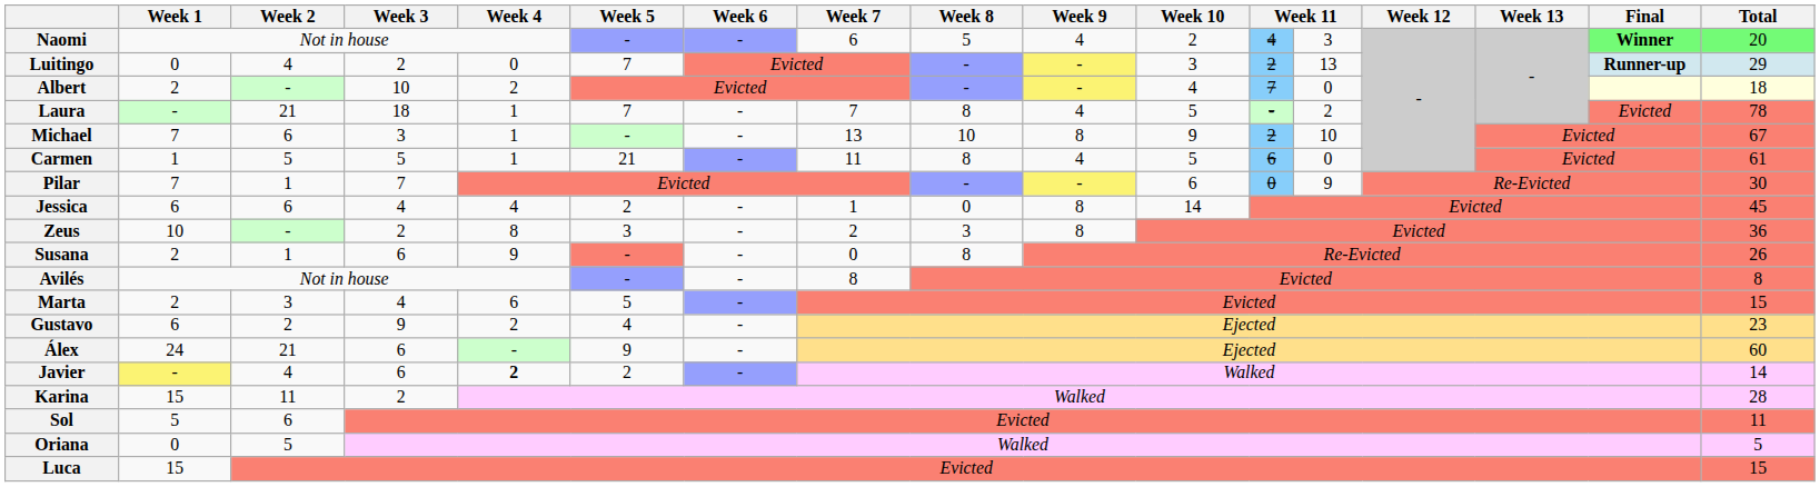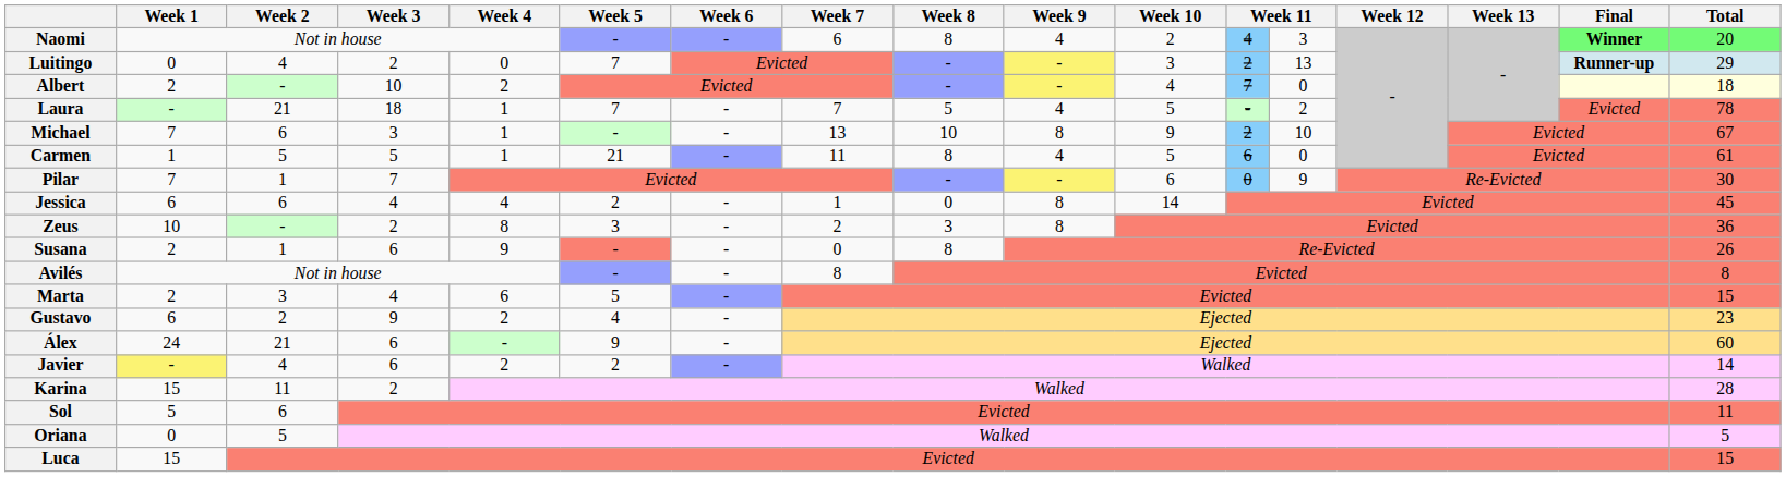 <table class="wikitable" style="text-align:center; font-size:85%; line-height:12px">
 <tr>
 <th style="width:5%"></th>
 <th style="width:5%">Week 1</th>
 <th style="width:5%">Week 2</th>
 <th style="width:5%">Week 3</th>
 <th style="width:5%">Week 4</th>
 <th style="width:5%">Week 5</th>
 <th style="width:5%">Week 6</th>
 <th style="width:5%">Week 7</th>
 <th style="width:5%">Week 8</th>
 <th style="width:5%">Week 9</th>
 <th style="width:5%">Week 10</th>
 <th style="width:5%" colspan=2>Week 11</th>
 <th style="width:5%">Week 12</th>
 <th style="width:5%">Week 13</th>
 <th style="width:5%">Final</th>
 <th style="width:5%">Total</th>
 </tr>
 <tr>
 <th>Naomi</th>
 <td colspan=4><em>Not in house</em></td>
 <td style="background:#959FFD">-</td>
 <td style="background:#959FFD">-</td>
 <td>6</td>
-<td>5</td>
+<td>8</td>
 <td>4</td>
 <td>2</td>
 <td style="background:#87CEFA"><s>4</s></td>
 <td>3</td>
 <td rowspan="6" style="background:#CCC">-</td>
 <td rowspan="4" style="background:#CCC">-</td>
 <td style="background:#73FB76"><strong>Winner</strong></td>
 <td style="background:#73FB76">20</td>
 </tr>
 <tr>
 <th>Luitingo</th>
 <td>0</td>
 <td>4</td>
 <td>2</td>
 <td>0</td>
 <td>7</td>
 <td colspan="2" style="background:#FA8072"><em>Evicted</em></td>
 <td style="background:#959FFD">-</td>
 <td style="background:#FBF373">-</td>
 <td>3</td>
 <td style="background:#87CEFA"><s>2</s></td>
 <td>13</td>
 <td style="background:#D1E8EF"><strong>Runner-up</strong></td>
 <td style="background:#D1E8EF">29</td>
 </tr>
 <tr>
 <th>Albert</th>
 <td>2</td>
 <td style="background:#cfc">-</td>
 <td>10</td>
 <td>2</td>
 <td colspan="3" style="background:#FA8072"><em>Evicted</em></td>
 <td style="background:#959FFD">-</td>
 <td style="background:#FBF373">-</td>
 <td>4</td>
 <td style="background:#87CEFA"><s>7</s></td>
 <td>0</td>
 <td style="background:#ffffdd"><strong></strong></td>
 <td style="background:#ffffdd">18</td>
 </tr>
 <tr>
 <th>Laura</th>
 <td style="background:#cfc">-</td>
 <td>21</td>
 <td>18</td>
 <td>1</td>
 <td>7</td>
 <td>-</td>
 <td>7</td>
-<td>8</td>
+<td>5</td>
 <td>4</td>
 <td>5</td>
 <td style="background:#cfc"><s>-</s></td>
 <td>2</td>
 <td style="background:#FA8072"><em>Evicted</em></td>
 <td style="background:#FA8072">78</td>
 </tr>
 <tr>
 <th>Michael</th>
 <td>7</td>
 <td>6</td>
 <td>3</td>
 <td>1</td>
 <td style="background:#cfc">-</td>
 <td>-</td>
 <td>13</td>
 <td>10</td>
 <td>8</td>
 <td>9</td>
 <td style="background:#87CEFA"><s>2</s></td>
 <td>10</td>
 <td colspan=2 style="background:#FA8072"><em>Evicted</em></td>
 <td style="background:#FA8072">67</td>
 </tr>
 <tr>
 <th>Carmen</th>
 <td>1</td>
 <td>5</td>
 <td>5</td>
 <td>1</td>
 <td>21</td>
 <td style="background:#959FFD">-</td>
 <td>11</td>
 <td>8</td>
 <td>4</td>
 <td>5</td>
 <td style="background:#87CEFA"><s>6</s></td>
 <td>0</td>
 <td colspan="2" style="background:#FA8072"><em>Evicted</em></td>
 <td style="background:#FA8072">61</td>
 </tr>
 <tr>
 <th>Pilar</th>
 <td>7</td>
 <td>1</td>
 <td>7</td>
 <td colspan="4" style="background:#FA8072"><em>Evicted</em></td>
 <td style="background:#959FFD">-</td>
 <td style="background:#FBF373">-</td>
 <td>6</td>
 <td style="background:#87CEFA"><s>0</s></td>
 <td>9</td>
 <td colspan="3" style="background:#FA8072"><em>Re-Evicted</em></td>
 <td style="background:#FA8072">30</td>
 </tr>
 <tr>
 <th>Jessica</th>
 <td>6</td>
 <td>6</td>
 <td>4</td>
 <td>4</td>
 <td>2</td>
 <td>-</td>
 <td>1</td>
 <td>0</td>
 <td>8</td>
 <td>14</td>
 <td colspan="5" style="background:#FA8072"><em>Evicted</em></td>
 <td style="background:#FA8072">45</td>
 </tr>
 <tr>
 <th>Zeus</th>
 <td>10</td>
 <td style="background:#cfc">-</td>
 <td>2</td>
 <td>8</td>
 <td>3</td>
 <td>-</td>
 <td>2</td>
 <td>3</td>
 <td>8</td>
 <td colspan="6" style="background:#FA8072"><em>Evicted</em></td>
 <td style="background:#FA8072">36</td>
 </tr>
 <tr>
 <th>Susana</th>
 <td>2</td>
 <td>1</td>
 <td>6</td>
 <td>9</td>
 <td style="background:#FA8072">-</td>
 <td>-</td>
 <td>0</td>
 <td>8</td>
 <td colspan="7" style="background:#FA8072"><em>Re-Evicted</em></td>
 <td style="background:#FA8072">26</td>
 </tr>
 <tr>
 <th>Avilés</th>
 <td colspan=4><em>Not in house</em></td>
 <td style="background:#959FFD">-</td>
 <td>-</td>
 <td>8</td>
 <td colspan="8" style="background:#FA8072"><em>Evicted</em></td>
 <td style="background:#FA8072">8</td>
 </tr>
 <tr>
 <th>Marta</th>
 <td>2</td>
 <td>3</td>
 <td>4</td>
 <td>6</td>
 <td>5</td>
 <td style="background:#959FFD">-</td>
 <td colspan="9" style="background:#FA8072"><em>Evicted</em></td>
 <td style="background:#FA8072">15</td>
 </tr>
 <tr>
 <th>Gustavo</th>
 <td>6</td>
 <td>2</td>
 <td>9</td>
 <td>2</td>
 <td>4</td>
 <td>-</td>
 <td colspan="9" style="background:#FFE08B"><em>Ejected</em></td>
 <td style="background:#FFE08B">23</td>
 </tr>
 <tr>
 <th>Álex</th>
 <td>24</td>
 <td>21</td>
 <td>6</td>
 <td style="background:#cfc">-</td>
 <td>9</td>
 <td>-</td>
 <td colspan="9" style="background:#FFE08B"><em>Ejected</em></td>
 <td style="background:#FFE08B">60</td>
 </tr>
 <tr>
 <th>Javier</th>
 <td style="background:#FBF373">-</td>
 <td>4</td>
 <td>6</td>
-<td><strong>2</strong></td>
+<td>2</td>
 <td>2</td>
 <td style="background:#959FFD">-</td>
 <td colspan="9" style="background:#fcf"><em>Walked</em></td>
 <td style="background:#fcf">14</td>
 </tr>
 <tr>
 <th>Karina</th>
 <td>15</td>
 <td>11</td>
 <td>2</td>
 <td colspan="12" style="background:#fcf"><em>Walked</em></td>
 <td style="background:#fcf">28</td>
 </tr>
 <tr>
 <th>Sol</th>
 <td>5</td>
 <td>6</td>
 <td colspan="13" style="background:#FA8072"><em>Evicted</em></td>
 <td style="background:#FA8072">11</td>
 </tr>
 <tr>
 <th>Oriana</th>
 <td>0</td>
 <td>5</td>
 <td colspan="13" style="background:#fcf"><em>Walked</em></td>
 <td style="background:#fcf">5</td>
 </tr>
 <tr>
 <th>Luca</th>
 <td>15</td>
 <td colspan="14" style="background:#FA8072"><em>Evicted</em></td>
 <td style="background:#FA8072">15</td>
 </tr>
 </table>
